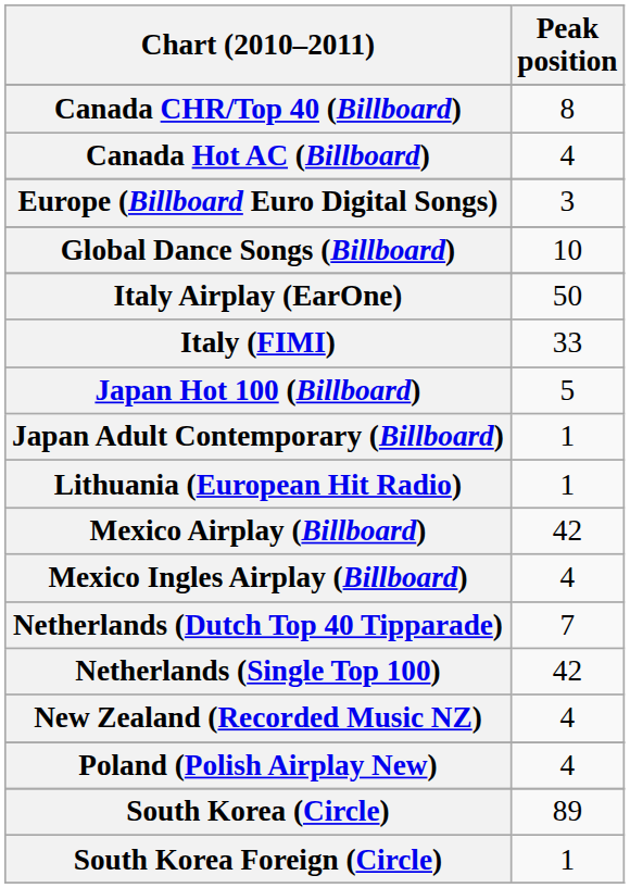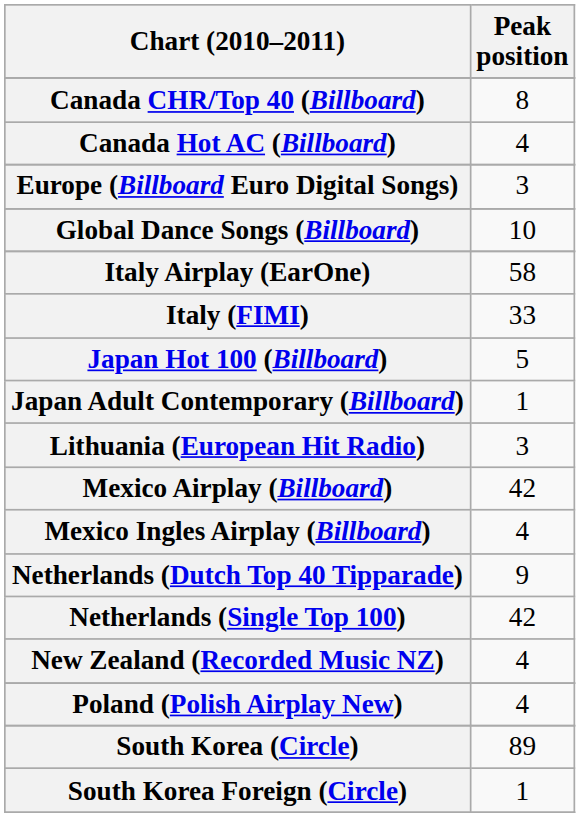 <table class="wikitable sortable plainrowheaders" style="text-align:center">
 <tr>
 <th scope="col">Chart (2010–2011)</th>
 <th scope="col">Peak<br>position</th>
 </tr>
 <tr>
 </tr>
 <tr>
 </tr>
 <tr>
 </tr>
 <tr>
 </tr>
 <tr>
 </tr>
 <tr>
 <th scope="row">Canada <a href='#'>CHR/Top 40</a> (<em><a href='#'>Billboard</a></em>)</th>
 <td>8</td>
 </tr>
 <tr>
 <th scope="row">Canada <a href='#'>Hot AC</a> (<em><a href='#'>Billboard</a></em>)</th>
 <td>4</td>
 </tr>
 <tr>
 </tr>
 <tr>
 </tr>
 <tr>
 <th scope="row">Europe (<em><a href='#'>Billboard</a></em> Euro Digital Songs)</th>
 <td>3</td>
 </tr>
 <tr>
 </tr>
 <tr>
 </tr>
 <tr>
 <th scope="row">Global Dance Songs (<a href='#'><em>Billboard</em></a>)</th>
 <td>10</td>
 </tr>
 <tr>
 </tr>
 <tr>
 <th scope="row">Italy Airplay (EarOne)</th>
-<td>50</td>
+<td>58</td>
 </tr>
 <tr>
 <th scope="row">Italy (<a href='#'>FIMI</a>)</th>
 <td>33</td>
 </tr>
 <tr>
 <th scope="row"><a href='#'>Japan Hot 100</a> (<em><a href='#'>Billboard</a></em>)</th>
 <td>5</td>
 </tr>
 <tr>
 <th scope="row">Japan Adult Contemporary (<em><a href='#'>Billboard</a></em>)</th>
 <td>1</td>
 </tr>
 <tr>
 <th scope="row">Lithuania (<a href='#'>European Hit Radio</a>)</th>
-<td>1</td>
+<td>3</td>
 </tr>
 <tr>
 <th scope="row">Mexico Airplay (<em><a href='#'>Billboard</a></em>)</th>
 <td>42</td>
 </tr>
 <tr>
 <th scope="row">Mexico Ingles Airplay (<em><a href='#'>Billboard</a></em>)</th>
 <td>4</td>
 </tr>
 <tr>
 <th scope="row">Netherlands (<a href='#'>Dutch Top 40 Tipparade</a>)</th>
-<td>7</td>
+<td>9</td>
 </tr>
 <tr>
 <th scope="row">Netherlands (<a href='#'>Single Top 100</a>)</th>
 <td>42</td>
 </tr>
 <tr>
 <th scope="row">New Zealand (<a href='#'>Recorded Music NZ</a>)</th>
 <td>4</td>
 </tr>
 <tr>
 </tr>
 <tr>
 <th scope="row">Poland (<a href='#'>Polish Airplay New</a>)</th>
 <td>4</td>
 </tr>
 <tr>
 </tr>
 <tr>
 </tr>
 <tr>
 <th scope="row">South Korea (<a href='#'>Circle</a>)</th>
 <td>89</td>
 </tr>
 <tr>
 <th scope="row">South Korea Foreign (<a href='#'>Circle</a>)</th>
 <td>1</td>
 </tr>
 <tr>
 </tr>
 <tr>
 </tr>
 <tr>
 </tr>
 <tr>
 </tr>
 <tr>
 </tr>
 <tr>
 </tr>
 <tr>
 </tr>
 <tr>
 </tr>
 <tr>
 </tr>
 <tr>
 </tr>
 </table>
